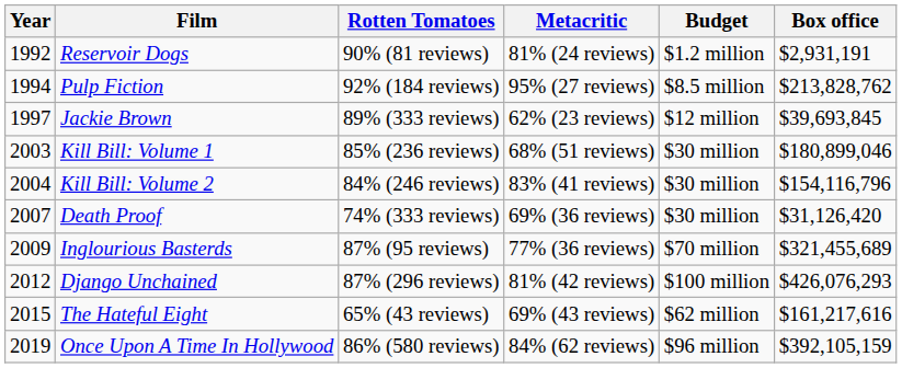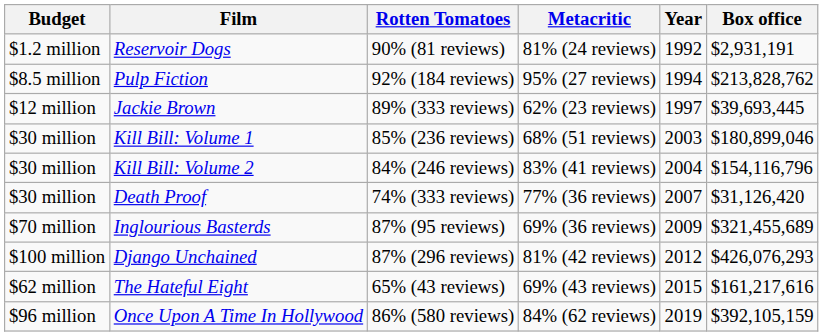 <table class="wikitable sortable">
 <tr>
-<th>Year</th>
+<th>Budget</th>
 <th>Film</th>
 <th><a href='#'>Rotten Tomatoes</a></th>
 <th><a href='#'>Metacritic</a></th>
-<th>Budget</th>
+<th>Year</th>
 <th>Box office</th>
 </tr>
 <tr>
-<td>1992</td>
+<td>$1.2 million</td>
 <td><em><a href='#'>Reservoir Dogs</a></em></td>
 <td>90% (81 reviews)</td>
 <td>81% (24 reviews)</td>
-<td>$1.2 million</td>
+<td>1992</td>
 <td>$2,931,191</td>
 </tr>
 <tr>
-<td>1994</td>
+<td>$8.5 million</td>
 <td><em><a href='#'>Pulp Fiction</a></em></td>
 <td>92% (184 reviews)</td>
 <td>95% (27 reviews)</td>
-<td>$8.5 million</td>
+<td>1994</td>
 <td>$213,828,762</td>
 </tr>
 <tr>
-<td>1997</td>
+<td>$12 million</td>
 <td><em><a href='#'>Jackie Brown</a></em></td>
 <td>89% (333 reviews)</td>
 <td>62% (23 reviews)</td>
-<td>$12 million</td>
-<td>$39,693,845</td>
+<td>1997</td>
+<td>$39,693,445</td>
 </tr>
 <tr>
-<td>2003</td>
+<td>$30 million</td>
 <td><em><a href='#'>Kill Bill: Volume 1</a></em></td>
 <td>85% (236 reviews)</td>
 <td>68% (51 reviews)</td>
-<td>$30 million</td>
+<td>2003</td>
 <td>$180,899,046</td>
 </tr>
 <tr>
-<td>2004</td>
+<td>$30 million</td>
 <td><em><a href='#'>Kill Bill: Volume 2</a></em></td>
 <td>84% (246 reviews)</td>
 <td>83% (41 reviews)</td>
-<td>$30 million</td>
+<td>2004</td>
 <td>$154,116,796</td>
 </tr>
 <tr>
-<td>2007</td>
+<td>$30 million</td>
 <td><em><a href='#'>Death Proof</a></em></td>
 <td>74% (333 reviews)</td>
-<td>69% (36 reviews)</td>
-<td>$30 million</td>
+<td>77% (36 reviews)</td>
+<td>2007</td>
 <td>$31,126,420</td>
 </tr>
 <tr>
-<td>2009</td>
+<td>$70 million</td>
 <td><em><a href='#'>Inglourious Basterds</a></em></td>
 <td>87% (95 reviews)</td>
-<td>77% (36 reviews)</td>
-<td>$70 million</td>
+<td>69% (36 reviews)</td>
+<td>2009</td>
 <td>$321,455,689</td>
 </tr>
 <tr>
-<td>2012</td>
+<td>$100 million</td>
 <td><em><a href='#'>Django Unchained</a></em></td>
 <td>87% (296 reviews)</td>
 <td>81% (42 reviews)</td>
-<td>$100 million</td>
+<td>2012</td>
 <td>$426,076,293</td>
 </tr>
 <tr>
-<td>2015</td>
+<td>$62 million</td>
 <td><em><a href='#'>The Hateful Eight</a></em></td>
 <td>65% (43 reviews)</td>
 <td>69% (43 reviews)</td>
-<td>$62 million</td>
+<td>2015</td>
 <td>$161,217,616</td>
 </tr>
 <tr>
-<td>2019</td>
+<td>$96 million</td>
 <td><em><a href='#'>Once Upon A Time In Hollywood</a></em></td>
 <td>86% (580 reviews)</td>
 <td>84% (62 reviews)</td>
-<td>$96 million</td>
+<td>2019</td>
 <td>$392,105,159</td>
 </tr>
 </table>
